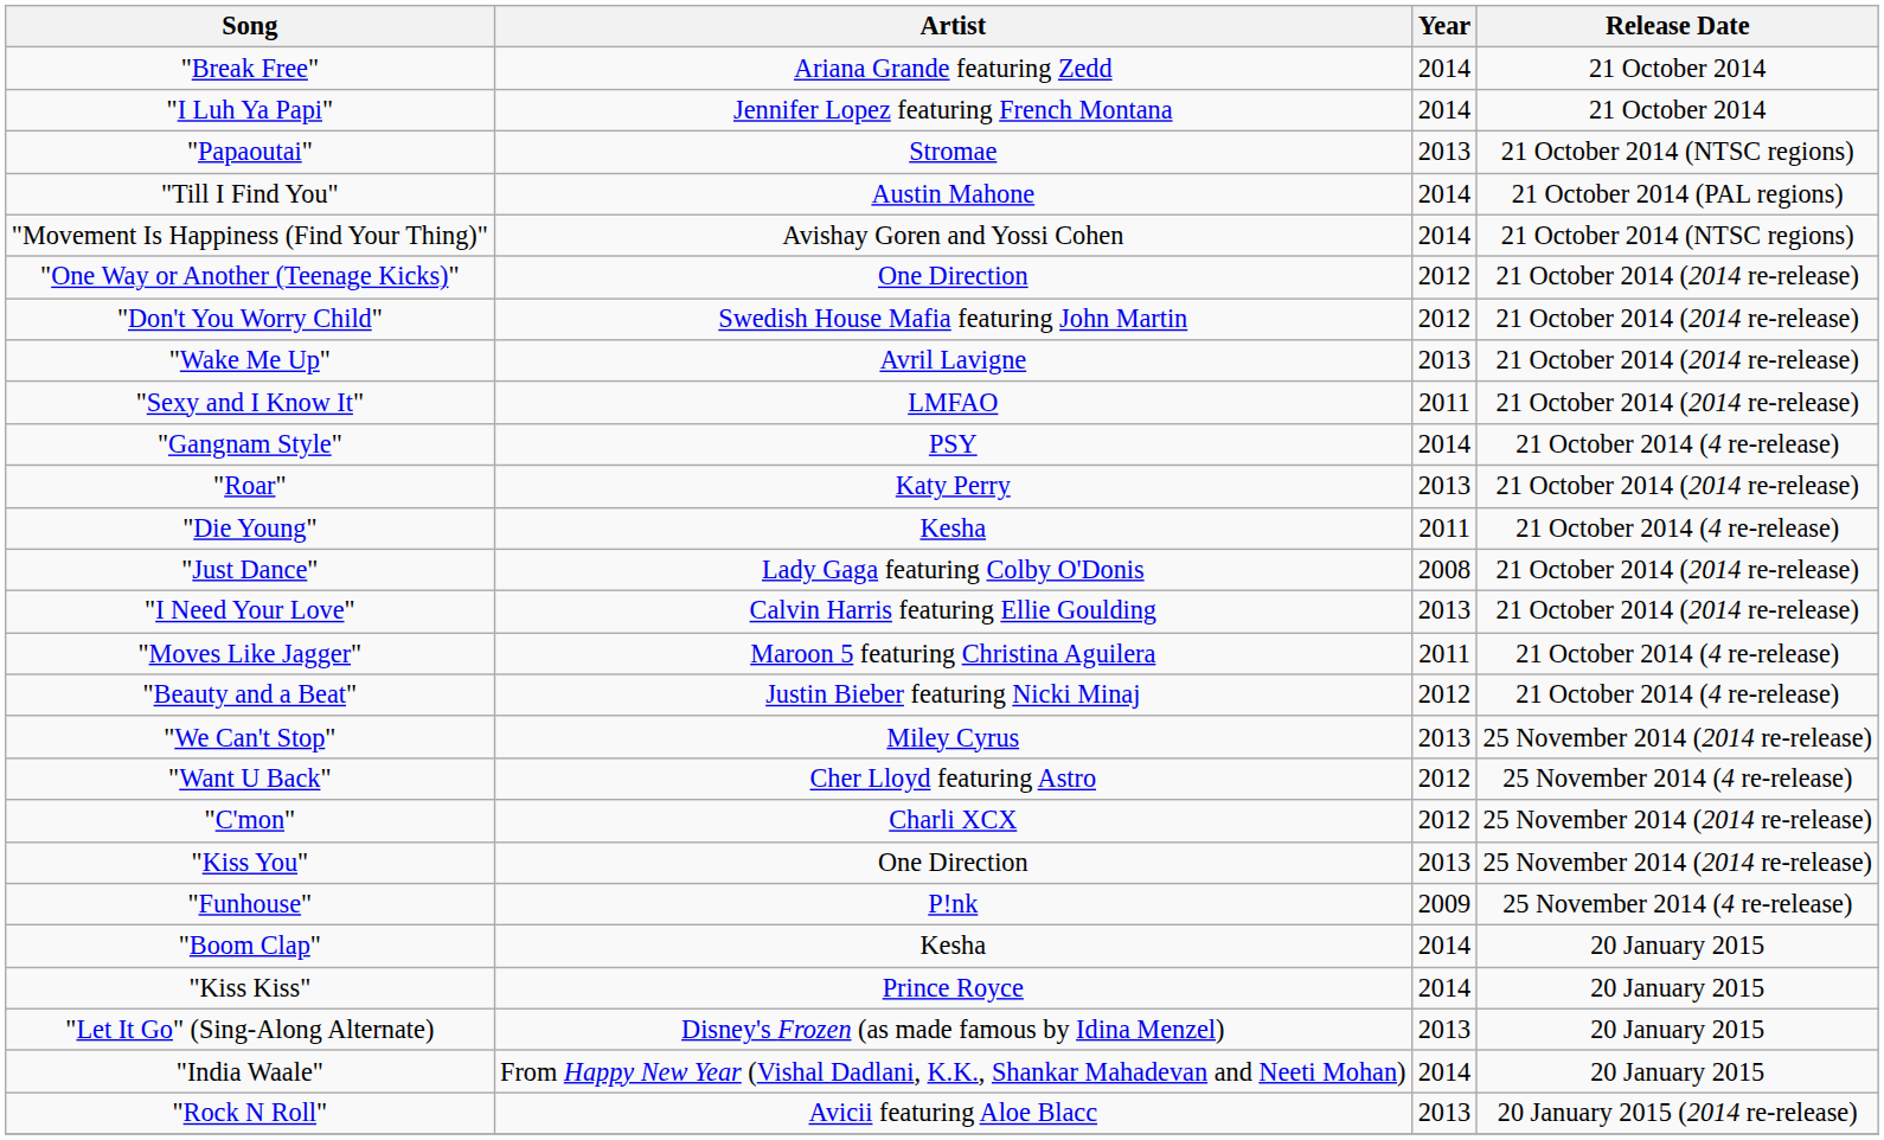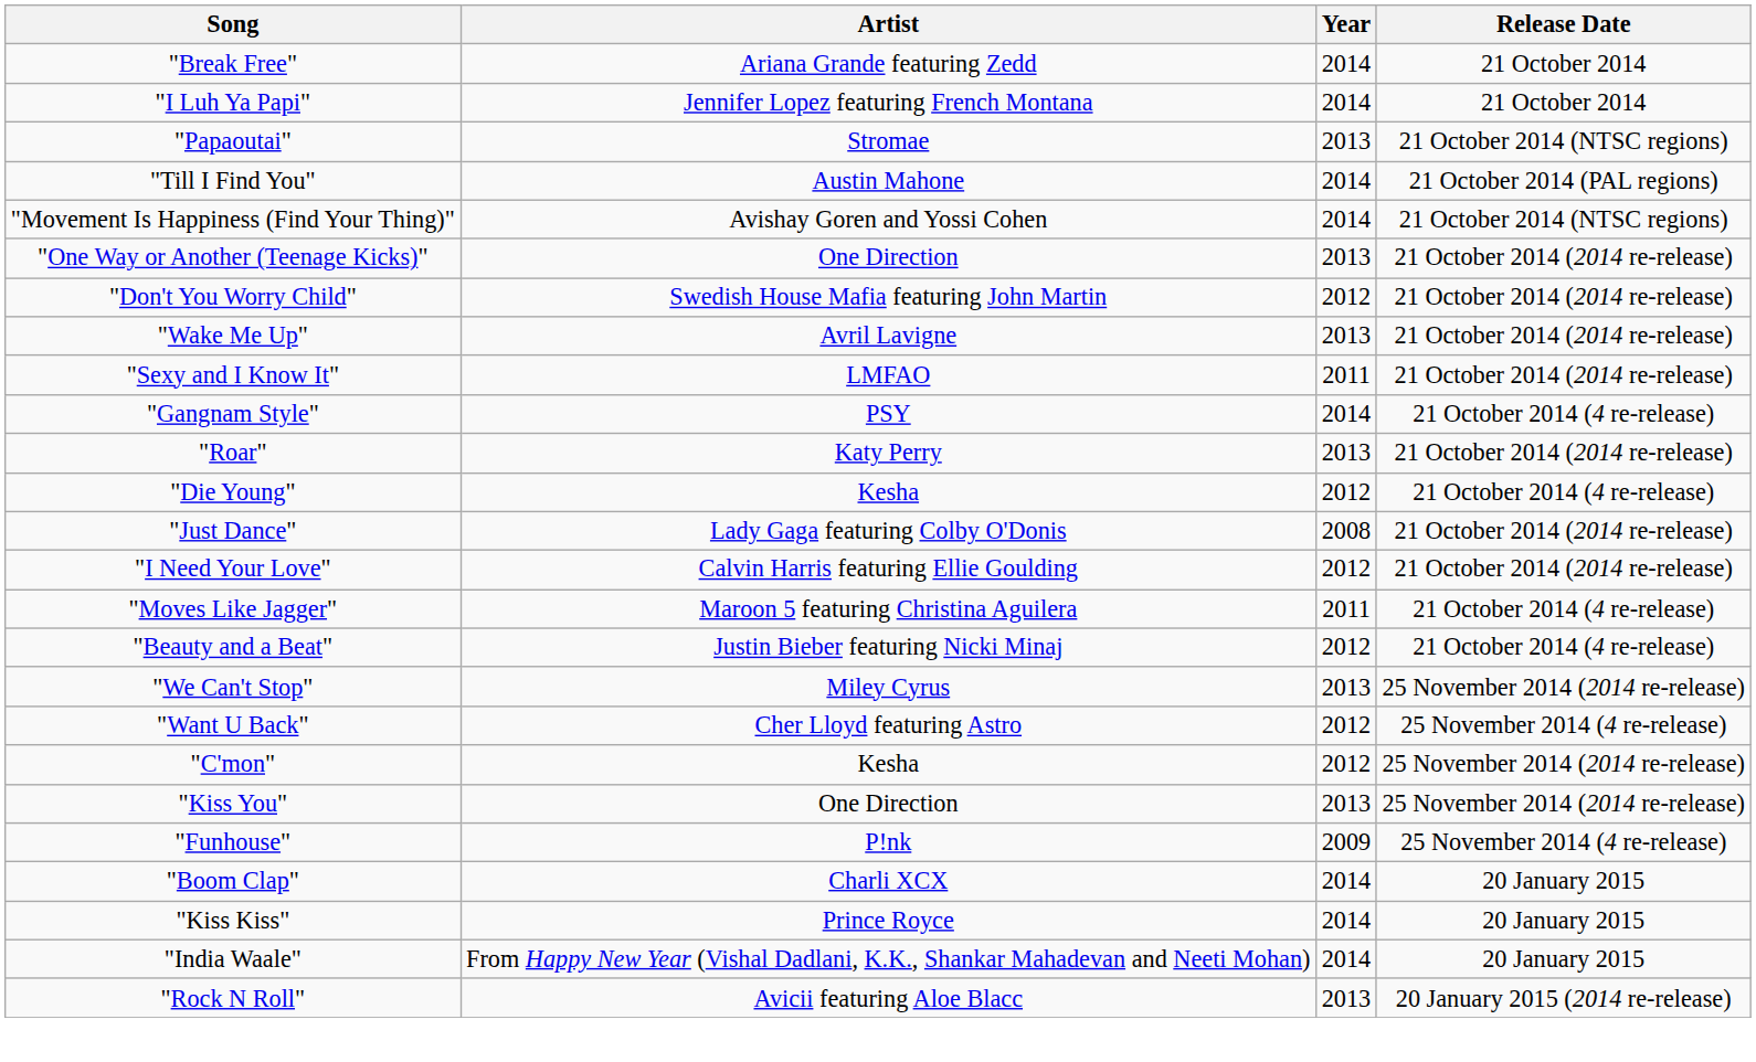 <table class="wikitable sortable" style="text-align:center;">
 <tr>
 <th scope="col">Song</th>
 <th scope="col">Artist</th>
 <th scope="col">Year</th>
 <th scope="col">Release Date</th>
 </tr>
 <tr>
 <td>"<a href='#'>Break Free</a>"</td>
 <td><a href='#'>Ariana Grande</a> featuring <a href='#'>Zedd</a></td>
 <td>2014</td>
 <td>21 October 2014</td>
 </tr>
 <tr>
 <td>"<a href='#'>I Luh Ya Papi</a>"</td>
 <td><a href='#'>Jennifer Lopez</a> featuring <a href='#'>French Montana</a></td>
 <td>2014</td>
 <td>21 October 2014</td>
 </tr>
 <tr>
 <td>"<a href='#'>Papaoutai</a>"</td>
 <td><a href='#'>Stromae</a></td>
 <td>2013</td>
 <td>21 October 2014 (NTSC regions)</td>
 </tr>
 <tr>
 <td>"Till I Find You"</td>
 <td><a href='#'>Austin Mahone</a></td>
 <td>2014</td>
 <td>21 October 2014 (PAL regions)</td>
 </tr>
 <tr>
 <td>"Movement Is Happiness (Find Your Thing)"</td>
 <td>Avishay Goren and Yossi Cohen</td>
 <td>2014</td>
 <td>21 October 2014 (NTSC regions)</td>
 </tr>
 <tr>
 <td>"<a href='#'>One Way or Another (Teenage Kicks)</a>"</td>
 <td><a href='#'>One Direction</a></td>
-<td>2012</td>
+<td>2013</td>
 <td>21 October 2014 (<em>2014</em> re-release)</td>
 </tr>
 <tr>
 <td>"<a href='#'>Don't You Worry Child</a>"</td>
 <td><a href='#'>Swedish House Mafia</a> featuring <a href='#'>John Martin</a></td>
 <td>2012</td>
 <td>21 October 2014  (<em>2014</em> re-release)</td>
 </tr>
 <tr>
 <td>"<a href='#'>Wake Me Up</a>"</td>
 <td><a href='#'>Avril Lavigne</a></td>
 <td>2013</td>
 <td>21 October 2014  (<em>2014</em> re-release)</td>
 </tr>
 <tr>
 <td>"<a href='#'>Sexy and I Know It</a>"</td>
 <td><a href='#'>LMFAO</a></td>
 <td>2011</td>
 <td>21 October 2014  (<em>2014</em> re-release)</td>
 </tr>
 <tr>
 <td>"<a href='#'>Gangnam Style</a>"</td>
 <td><a href='#'>PSY</a></td>
 <td>2014</td>
 <td>21 October 2014  (<em>4</em> re-release)</td>
 </tr>
 <tr>
 <td>"<a href='#'>Roar</a>"</td>
 <td><a href='#'>Katy Perry</a></td>
 <td>2013</td>
 <td>21 October 2014 (<em>2014</em> re-release)</td>
 </tr>
 <tr>
 <td>"<a href='#'>Die Young</a>"</td>
 <td><a href='#'>Kesha</a></td>
-<td>2011</td>
+<td>2012</td>
 <td>21 October 2014 (<em>4</em> re-release)</td>
 </tr>
 <tr>
 <td>"<a href='#'>Just Dance</a>"</td>
 <td><a href='#'>Lady Gaga</a> featuring <a href='#'>Colby O'Donis</a></td>
 <td>2008</td>
 <td>21 October 2014  (<em>2014</em> re-release)</td>
 </tr>
 <tr>
 <td>"<a href='#'>I Need Your Love</a>"</td>
 <td><a href='#'>Calvin Harris</a> featuring <a href='#'>Ellie Goulding</a></td>
-<td>2013</td>
+<td>2012</td>
 <td>21 October 2014 (<em>2014</em> re-release)</td>
 </tr>
 <tr>
 <td>"<a href='#'>Moves Like Jagger</a>"</td>
 <td><a href='#'>Maroon 5</a> featuring <a href='#'>Christina Aguilera</a></td>
 <td>2011</td>
 <td>21 October 2014  (<em>4</em> re-release)</td>
 </tr>
 <tr>
 <td>"<a href='#'>Beauty and a Beat</a>"</td>
 <td><a href='#'>Justin Bieber</a> featuring <a href='#'>Nicki Minaj</a></td>
 <td>2012</td>
 <td>21 October 2014  (<em>4</em> re-release)</td>
 </tr>
 <tr>
 <td>"<a href='#'>We Can't Stop</a>"</td>
 <td><a href='#'>Miley Cyrus</a></td>
 <td>2013</td>
 <td>25 November 2014 (<em>2014</em> re-release)</td>
 </tr>
 <tr>
 <td>"<a href='#'>Want U Back</a>"</td>
 <td><a href='#'>Cher Lloyd</a> featuring <a href='#'>Astro</a></td>
 <td>2012</td>
 <td>25 November 2014  (<em>4</em> re-release)</td>
 </tr>
 <tr>
 <td>"<a href='#'>C'mon</a>"</td>
-<td><a href='#'>Charli XCX</a></td>
+<td>Kesha</td>
 <td>2012</td>
 <td>25 November 2014  (<em>2014</em> re-release)</td>
 </tr>
 <tr>
 <td>"<a href='#'>Kiss You</a>"</td>
 <td>One Direction</td>
 <td>2013</td>
 <td>25 November 2014 (<em>2014</em> re-release)</td>
 </tr>
 <tr>
 <td>"<a href='#'>Funhouse</a>"</td>
 <td><a href='#'>P!nk</a></td>
 <td>2009</td>
 <td>25 November 2014 (<em>4</em> re-release)</td>
 </tr>
 <tr>
 <td>"<a href='#'>Boom Clap</a>"</td>
-<td>Kesha</td>
+<td><a href='#'>Charli XCX</a></td>
 <td>2014</td>
 <td>20 January 2015</td>
 </tr>
 <tr>
 <td>"Kiss Kiss"</td>
 <td><a href='#'>Prince Royce</a></td>
 <td>2014</td>
-<td>20 January 2015</td>
-</tr>
-<tr>
-<td>"<a href='#'>Let It Go</a>" (Sing-Along Alternate)</td>
-<td><a href='#'>Disney's <em>Frozen</em></a> (as made famous by <a href='#'>Idina Menzel</a>)</td>
-<td>2013</td>
 <td>20 January 2015</td>
 </tr>
 <tr>
 <td>"India Waale"</td>
 <td>From <em><a href='#'>Happy New Year</a></em> (<a href='#'>Vishal Dadlani</a>, <a href='#'>K.K.</a>, <a href='#'>Shankar Mahadevan</a> and <a href='#'>Neeti Mohan</a>)</td>
 <td>2014</td>
 <td>20 January 2015</td>
 </tr>
 <tr>
 <td>"<a href='#'>Rock N Roll</a>"</td>
 <td><a href='#'>Avicii</a> featuring <a href='#'>Aloe Blacc</a></td>
 <td>2013</td>
 <td>20 January 2015 (<em>2014</em> re-release)</td>
 </tr>
 <tr>
 </tr>
 </table>
